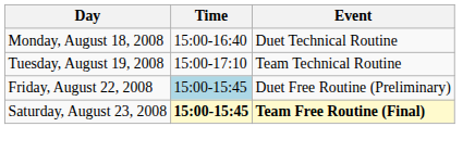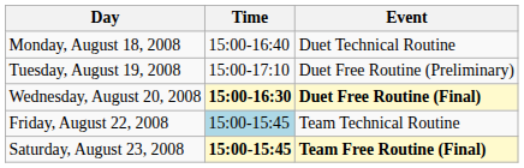 <table class="wikitable">
 <tr>
 <th>Day</th>
 <th>Time</th>
 <th>Event</th>
 </tr>
 <tr>
 <td>Monday, August 18, 2008</td>
 <td>15:00-16:40</td>
 <td>Duet Technical Routine</td>
 </tr>
 <tr>
 <td>Tuesday, August 19, 2008</td>
 <td>15:00-17:10</td>
-<td>Team Technical Routine</td>
+<td>Duet Free Routine (Preliminary)</td>
+</tr>
+<tr>
+<td>Wednesday, August 20, 2008</td>
+<td style="background:lemonchiffon"><strong>15:00-16:30</strong></td>
+<td style="background:lemonchiffon"><strong>Duet Free Routine (Final)</strong></td>
 </tr>
 <tr>
 <td>Friday, August 22, 2008</td>
 <td style="background: lightblue;">15:00-15:45</td>
-<td>Duet Free Routine (Preliminary)</td>
+<td>Team Technical Routine</td>
 </tr>
 <tr>
 <td>Saturday, August 23, 2008</td>
 <td style="background:lemonchiffon"><strong>15:00-15:45</strong></td>
 <td style="background:lemonchiffon"><strong>Team Free Routine (Final)</strong></td>
 </tr>
 </table>
